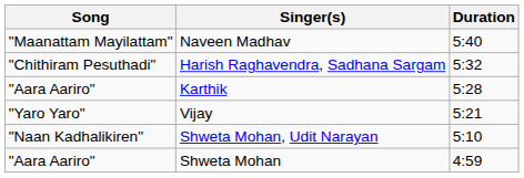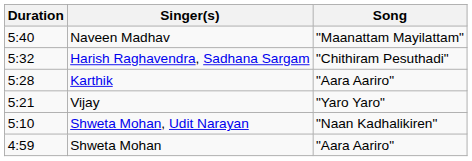 <table class="wikitable" style="font-size:95%;">
 <tr>
+<th>Duration</th>
+<th>Singer(s)</th>
 <th>Song</th>
-<th>Singer(s)</th>
-<th>Duration</th>
 </tr>
 <tr>
+<td>5:40</td>
+<td>Naveen Madhav</td>
 <td>"Maanattam Mayilattam"</td>
-<td>Naveen Madhav</td>
-<td>5:40</td>
 </tr>
 <tr>
+<td>5:32</td>
+<td><a href='#'>Harish Raghavendra</a>, <a href='#'>Sadhana Sargam</a></td>
 <td>"Chithiram Pesuthadi"</td>
-<td><a href='#'>Harish Raghavendra</a>, <a href='#'>Sadhana Sargam</a></td>
-<td>5:32</td>
 </tr>
 <tr>
+<td>5:28</td>
+<td><a href='#'>Karthik</a></td>
 <td>"Aara Aariro"</td>
-<td><a href='#'>Karthik</a></td>
-<td>5:28</td>
 </tr>
 <tr>
+<td>5:21</td>
+<td>Vijay</td>
 <td>"Yaro Yaro"</td>
-<td>Vijay</td>
-<td>5:21</td>
 </tr>
 <tr>
+<td>5:10</td>
+<td><a href='#'>Shweta Mohan</a>, <a href='#'>Udit Narayan</a></td>
 <td>"Naan Kadhalikiren"</td>
-<td><a href='#'>Shweta Mohan</a>, <a href='#'>Udit Narayan</a></td>
-<td>5:10</td>
 </tr>
 <tr>
+<td>4:59</td>
+<td>Shweta Mohan</td>
 <td>"Aara Aariro"</td>
-<td>Shweta Mohan</td>
-<td>4:59</td>
 </tr>
 </table>
